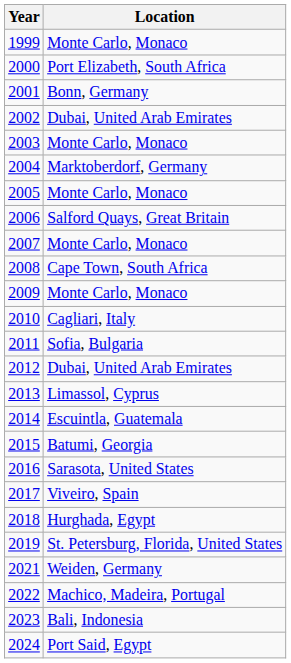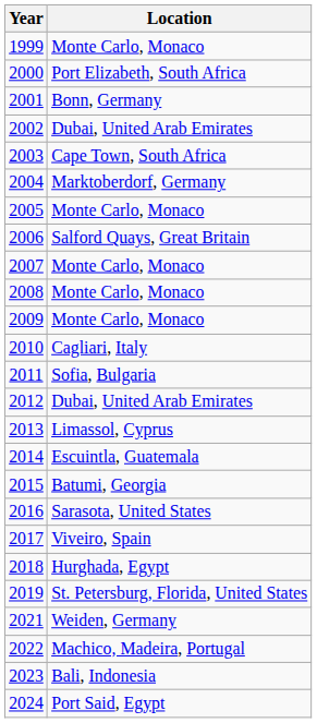 <table class="wikitable">
 <tr>
 <th>Year</th>
 <th>Location</th>
 </tr>
 <tr>
 <td align="center"><a href='#'>1999</a></td>
 <td> <a href='#'>Monte Carlo</a>, <a href='#'>Monaco</a></td>
 </tr>
 <tr>
 <td align="center"><a href='#'>2000</a></td>
 <td> <a href='#'>Port Elizabeth</a>, <a href='#'>South Africa</a></td>
 </tr>
 <tr>
 <td align="center"><a href='#'>2001</a></td>
 <td> <a href='#'>Bonn</a>, <a href='#'>Germany</a></td>
 </tr>
 <tr>
 <td align="center"><a href='#'>2002</a></td>
 <td> <a href='#'>Dubai</a>, <a href='#'>United Arab Emirates</a></td>
 </tr>
 <tr>
 <td align="center"><a href='#'>2003</a></td>
-<td> <a href='#'>Monte Carlo</a>, <a href='#'>Monaco</a></td>
+<td> <a href='#'>Cape Town</a>, <a href='#'>South Africa</a></td>
 </tr>
 <tr>
 <td align="center"><a href='#'>2004</a></td>
 <td> <a href='#'>Marktoberdorf</a>, <a href='#'>Germany</a></td>
 </tr>
 <tr>
 <td align="center"><a href='#'>2005</a></td>
 <td> <a href='#'>Monte Carlo</a>, <a href='#'>Monaco</a></td>
 </tr>
 <tr>
 <td align="center"><a href='#'>2006</a></td>
 <td> <a href='#'>Salford Quays</a>, <a href='#'>Great Britain</a></td>
 </tr>
 <tr>
 <td align="center"><a href='#'>2007</a></td>
 <td> <a href='#'>Monte Carlo</a>, <a href='#'>Monaco</a></td>
 </tr>
 <tr>
 <td align="center"><a href='#'>2008</a></td>
-<td> <a href='#'>Cape Town</a>, <a href='#'>South Africa</a></td>
+<td> <a href='#'>Monte Carlo</a>, <a href='#'>Monaco</a></td>
 </tr>
 <tr>
 <td align="center"><a href='#'>2009</a></td>
 <td> <a href='#'>Monte Carlo</a>, <a href='#'>Monaco</a></td>
 </tr>
 <tr>
 <td align="center"><a href='#'>2010</a></td>
 <td> <a href='#'>Cagliari</a>, <a href='#'>Italy</a></td>
 </tr>
 <tr>
 <td align="center"><a href='#'>2011</a></td>
 <td> <a href='#'>Sofia</a>, <a href='#'>Bulgaria</a></td>
 </tr>
 <tr>
 <td align="center"><a href='#'>2012</a></td>
 <td> <a href='#'>Dubai</a>, <a href='#'>United Arab Emirates</a></td>
 </tr>
 <tr>
 <td align="center"><a href='#'>2013</a></td>
 <td> <a href='#'>Limassol</a>, <a href='#'>Cyprus</a></td>
 </tr>
 <tr>
 <td align="center"><a href='#'>2014</a></td>
 <td> <a href='#'>Escuintla</a>, <a href='#'>Guatemala</a></td>
 </tr>
 <tr>
 <td align="center"><a href='#'>2015</a></td>
 <td> <a href='#'>Batumi</a>, <a href='#'>Georgia</a></td>
 </tr>
 <tr>
 <td align="center"><a href='#'>2016</a></td>
 <td> <a href='#'>Sarasota</a>, <a href='#'>United States</a></td>
 </tr>
 <tr>
 <td align="center"><a href='#'>2017</a></td>
 <td> <a href='#'>Viveiro</a>, <a href='#'>Spain</a></td>
 </tr>
 <tr>
 <td align="center"><a href='#'>2018</a></td>
 <td> <a href='#'>Hurghada</a>, <a href='#'>Egypt</a></td>
 </tr>
 <tr>
 <td align="center"><a href='#'>2019</a></td>
 <td> <a href='#'>St. Petersburg, Florida</a>, <a href='#'>United States</a></td>
 </tr>
 <tr>
 <td align="center"><a href='#'>2021</a></td>
 <td> <a href='#'>Weiden</a>, <a href='#'>Germany</a></td>
 </tr>
 <tr>
 <td align="center"><a href='#'>2022</a></td>
 <td> <a href='#'>Machico, Madeira</a>, <a href='#'>Portugal</a></td>
 </tr>
 <tr>
 <td align="center"><a href='#'>2023</a></td>
 <td> <a href='#'>Bali</a>, <a href='#'>Indonesia</a></td>
 </tr>
 <tr>
 <td align="center"><a href='#'>2024</a></td>
 <td> <a href='#'>Port Said</a>, <a href='#'>Egypt</a></td>
 </tr>
 </table>
